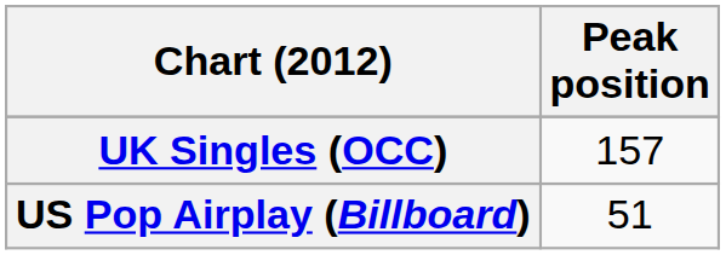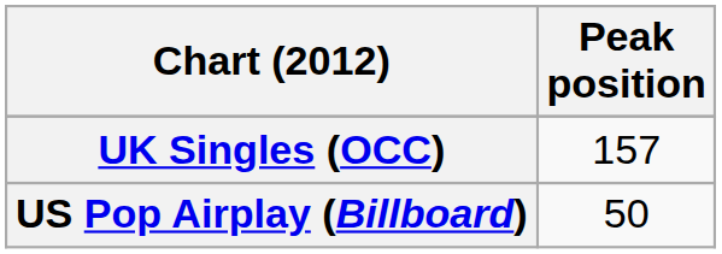 <table class ="wikitable sortable plainrowheaders" style="text-align:center">
 <tr>
 <th scope="col">Chart (2012)</th>
 <th>Peak<br>position</th>
 </tr>
 <tr>
 </tr>
 <tr>
 </tr>
 <tr>
 </tr>
 <tr>
 <th scope="row"><a href='#'>UK Singles</a> (<a href='#'>OCC</a>)</th>
 <td>157</td>
 </tr>
 <tr>
 </tr>
 <tr>
 </tr>
 <tr>
 </tr>
 <tr>
 </tr>
 <tr>
 <th scope="row">US <a href='#'>Pop Airplay</a> (<em><a href='#'>Billboard</a></em>)</th>
-<td>51</td>
+<td>50</td>
 </tr>
 </table>
